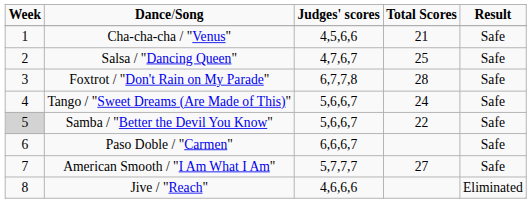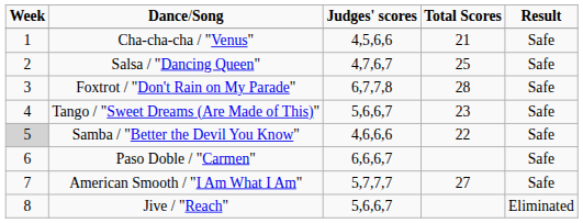 <table class="wikitable" style="margin:auto;">
 <tr style="text-align:center">
 <td><strong>Week</strong></td>
 <td><strong>Dance</strong>/<strong>Song</strong></td>
 <td><strong>Judges' scores</strong></td>
 <td><strong>Total Scores</strong></td>
 <td><strong>Result</strong></td>
 </tr>
 <tr>
 </tr>
 <tr style="text-align:center">
 <td>1</td>
 <td>Cha-cha-cha / "<a href='#'>Venus</a>"</td>
 <td>4,5,6,6</td>
 <td>21</td>
 <td>Safe</td>
 </tr>
 <tr style="text-align:center">
 <td>2</td>
 <td>Salsa / "<a href='#'>Dancing Queen</a>"</td>
 <td>4,7,6,7</td>
 <td>25</td>
 <td>Safe</td>
 </tr>
 <tr style="text-align:center">
 <td>3</td>
 <td>Foxtrot / "<a href='#'>Don't Rain on My Parade</a>"</td>
 <td>6,7,7,8</td>
 <td>28</td>
 <td>Safe</td>
 </tr>
 <tr style="text-align:center">
 <td>4</td>
 <td>Tango / "<a href='#'>Sweet Dreams (Are Made of This)</a>"</td>
 <td>5,6,6,7</td>
-<td>24</td>
+<td>23</td>
 <td>Safe</td>
 </tr>
 <tr style="text-align:center">
 <td style="background: lightgrey;">5</td>
 <td>Samba / "<a href='#'>Better the Devil You Know</a>"</td>
-<td>5,6,6,7</td>
+<td>4,6,6,6</td>
 <td>22</td>
 <td>Safe</td>
 </tr>
 <tr style="text-align:center">
 <td>6</td>
 <td>Paso Doble / "<a href='#'>Carmen</a>"</td>
 <td>6,6,6,7</td>
 <td></td>
 <td>Safe</td>
 </tr>
 <tr style="text-align:center">
 <td>7</td>
 <td>American Smooth / "<a href='#'>I Am What I Am</a>"</td>
 <td>5,7,7,7</td>
 <td>27</td>
 <td>Safe</td>
 </tr>
 <tr style="text-align:center">
 <td>8</td>
 <td>Jive / "<a href='#'>Reach</a>"</td>
-<td>4,6,6,6</td>
+<td>5,6,6,7</td>
 <td></td>
 <td>Eliminated</td>
 </tr>
 </table>
